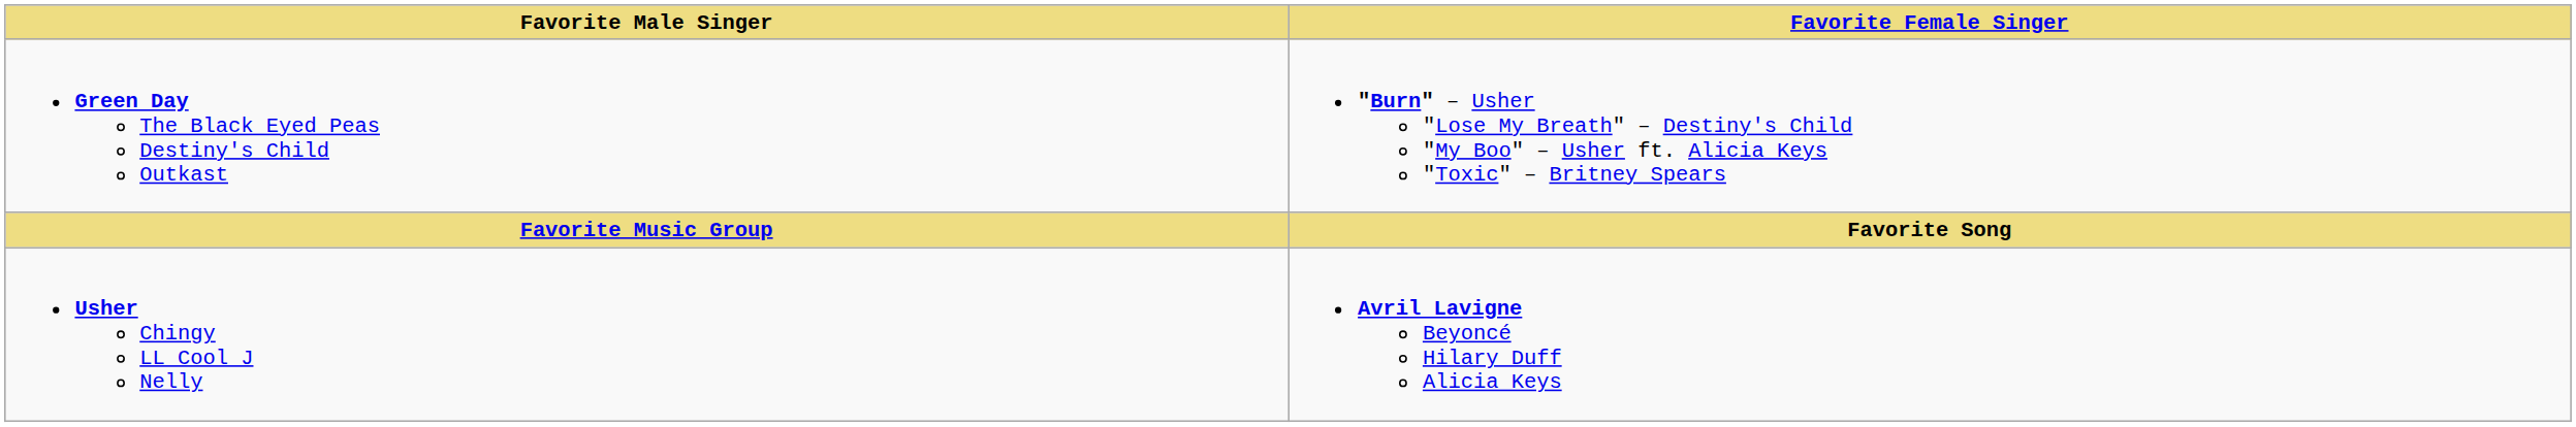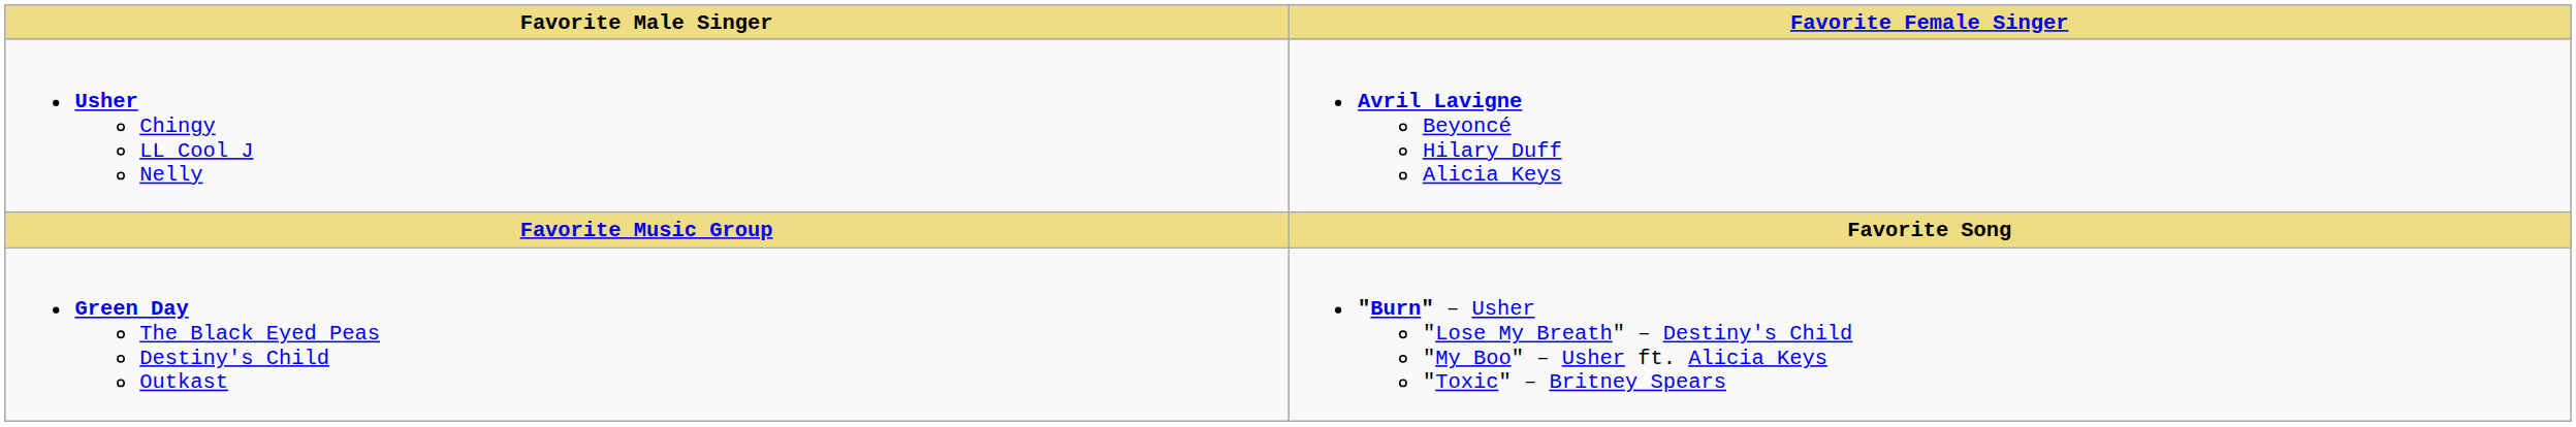 <table class="wikitable" style="width:100%">
 <tr>
 <th style="background:#EEDD82; width:50%">Favorite Male Singer</th>
 <th style="background:#EEDD82; width:50%"><a href='#'>Favorite Female Singer</a></th>
 </tr>
 <tr>
-<td valign="top"><br><ul><li><strong><a href='#'>Green Day</a></strong><ul><li><a href='#'>The Black Eyed Peas</a></li><li><a href='#'>Destiny's Child</a></li><li><a href='#'>Outkast</a></li></ul></li></ul></td>
-<td valign="top"><br><ul><li><strong>"<a href='#'>Burn</a>"</strong> – <a href='#'>Usher</a><ul><li>"<a href='#'>Lose My Breath</a>" – <a href='#'>Destiny's Child</a></li><li>"<a href='#'>My Boo</a>" – <a href='#'>Usher</a> ft. <a href='#'>Alicia Keys</a></li><li>"<a href='#'>Toxic</a>" – <a href='#'>Britney Spears</a></li></ul></li></ul></td>
+<td valign="top"><br><ul><li><strong><a href='#'>Usher</a></strong><ul><li><a href='#'>Chingy</a></li><li><a href='#'>LL Cool J</a></li><li><a href='#'>Nelly</a></li></ul></li></ul></td>
+<td valign="top"><br><ul><li><strong><a href='#'>Avril Lavigne</a></strong><ul><li><a href='#'>Beyoncé</a></li><li><a href='#'>Hilary Duff</a></li><li><a href='#'>Alicia Keys</a></li></ul></li></ul></td>
 </tr>
 <tr>
 <th style="background:#EEDD82; width:50%"><a href='#'>Favorite Music Group</a></th>
 <th style="background:#EEDD82; width:50%">Favorite Song</th>
 </tr>
 <tr>
-<td valign="top"><br><ul><li><strong><a href='#'>Usher</a></strong><ul><li><a href='#'>Chingy</a></li><li><a href='#'>LL Cool J</a></li><li><a href='#'>Nelly</a></li></ul></li></ul></td>
-<td valign="top"><br><ul><li><strong><a href='#'>Avril Lavigne</a></strong><ul><li><a href='#'>Beyoncé</a></li><li><a href='#'>Hilary Duff</a></li><li><a href='#'>Alicia Keys</a></li></ul></li></ul></td>
+<td valign="top"><br><ul><li><strong><a href='#'>Green Day</a></strong><ul><li><a href='#'>The Black Eyed Peas</a></li><li><a href='#'>Destiny's Child</a></li><li><a href='#'>Outkast</a></li></ul></li></ul></td>
+<td valign="top"><br><ul><li><strong>"<a href='#'>Burn</a>"</strong> – <a href='#'>Usher</a><ul><li>"<a href='#'>Lose My Breath</a>" – <a href='#'>Destiny's Child</a></li><li>"<a href='#'>My Boo</a>" – <a href='#'>Usher</a> ft. <a href='#'>Alicia Keys</a></li><li>"<a href='#'>Toxic</a>" – <a href='#'>Britney Spears</a></li></ul></li></ul></td>
 </tr>
 </table>
